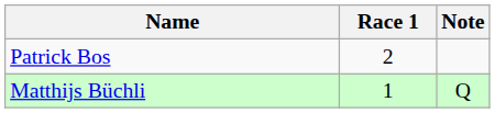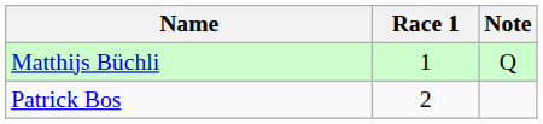 <table class="wikitable" style="text-align:center;">
 <tr>
 <th style="width:15em">Name</th>
 <th style="width:4em">Race 1</th>
 <th>Note</th>
 </tr>
+<tr bgcolor=ccffcc>
+<td align=left><a href='#'>Matthijs Büchli</a></td>
+<td>1</td>
+<td>Q</td>
+</tr>
 <tr>
 <td align=left><a href='#'>Patrick Bos</a></td>
 <td>2</td>
 <td></td>
 </tr>
-<tr bgcolor=ccffcc>
-<td align=left><a href='#'>Matthijs Büchli</a></td>
-<td>1</td>
-<td>Q</td>
-</tr>
 </table>
